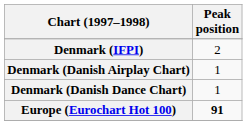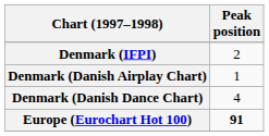 <table class="wikitable sortable plainrowheaders" style="text-align:center">
 <tr>
 <th>Chart (1997–1998)</th>
 <th>Peak<br>position</th>
 </tr>
 <tr>
 </tr>
 <tr>
 <th scope="row">Denmark (<a href='#'>IFPI</a>)</th>
 <td>2</td>
 </tr>
 <tr>
 <th scope="row">Denmark (Danish Airplay Chart)</th>
 <td>1</td>
 </tr>
 <tr>
 <th scope="row">Denmark (Danish Dance Chart)</th>
-<td>1</td>
+<td>4</td>
 </tr>
 <tr>
 <th scope="row">Europe (<a href='#'>Eurochart Hot 100</a>)</th>
 <td><strong>91</strong></td>
 </tr>
 <tr>
 </tr>
 <tr>
 </tr>
 <tr>
 </tr>
 <tr>
 </tr>
 <tr>
 </tr>
 <tr>
 </tr>
 <tr>
 </tr>
 <tr>
 </tr>
 <tr>
 </tr>
 <tr>
 </tr>
 <tr>
 </tr>
 </table>
